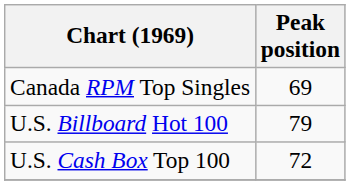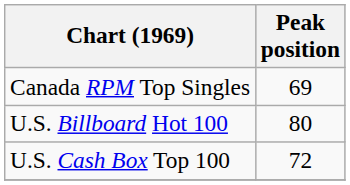 <table class="wikitable sortable">
 <tr>
 <th>Chart (1969)</th>
 <th>Peak<br>position</th>
 </tr>
 <tr>
 <td>Canada <em><a href='#'>RPM</a></em> Top Singles</td>
 <td style="text-align:center;">69</td>
 </tr>
 <tr>
 <td>U.S. <em><a href='#'>Billboard</a></em> <a href='#'>Hot 100</a></td>
-<td style="text-align:center;">79</td>
+<td style="text-align:center;">80</td>
 </tr>
 <tr>
 <td>U.S. <a href='#'><em>Cash Box</em></a> Top 100</td>
 <td align="center">72</td>
 </tr>
 <tr>
 </tr>
 </table>
